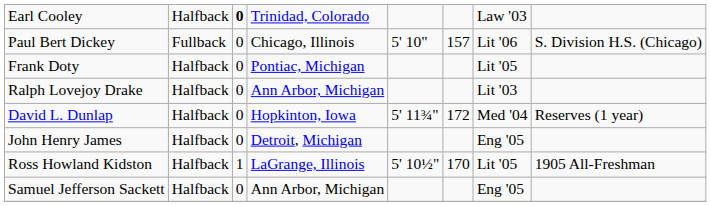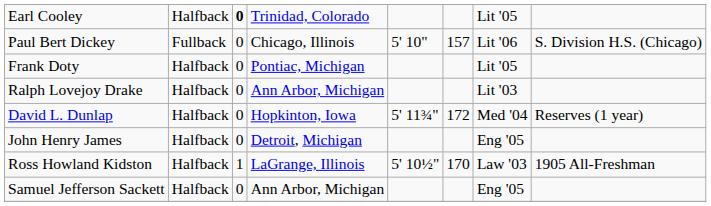 <table class="wikitable">
 <tr>
 </tr>
 <tr>
 <td>Earl Cooley</td>
 <td>Halfback</td>
 <td><strong>0</strong></td>
 <td><a href='#'>Trinidad, Colorado</a></td>
 <td></td>
 <td></td>
-<td>Law '03</td>
+<td>Lit '05</td>
 <td></td>
 </tr>
 <tr>
 <td>Paul Bert Dickey</td>
 <td>Fullback</td>
 <td>0</td>
 <td>Chicago, Illinois</td>
 <td>5' 10"</td>
 <td>157</td>
 <td>Lit '06</td>
 <td>S. Division H.S. (Chicago)</td>
 </tr>
 <tr>
 <td>Frank Doty</td>
 <td>Halfback</td>
 <td>0</td>
 <td><a href='#'>Pontiac, Michigan</a></td>
 <td></td>
 <td></td>
 <td>Lit '05</td>
 <td></td>
 </tr>
 <tr>
 <td>Ralph Lovejoy Drake</td>
 <td>Halfback</td>
 <td>0</td>
 <td><a href='#'>Ann Arbor, Michigan</a></td>
 <td></td>
 <td></td>
 <td>Lit '03</td>
 <td></td>
 </tr>
 <tr>
 <td><a href='#'>David L. Dunlap</a></td>
 <td>Halfback</td>
 <td>0</td>
 <td><a href='#'>Hopkinton, Iowa</a></td>
 <td>5' 11¾"</td>
 <td>172</td>
 <td>Med '04</td>
 <td>Reserves (1 year)</td>
 </tr>
 <tr>
 <td>John Henry James</td>
 <td>Halfback</td>
 <td>0</td>
 <td><a href='#'>Detroit</a>, <a href='#'>Michigan</a></td>
 <td></td>
 <td></td>
 <td>Eng '05</td>
 <td></td>
 </tr>
 <tr>
 <td>Ross Howland Kidston</td>
 <td>Halfback</td>
 <td>1</td>
 <td><a href='#'>LaGrange, Illinois</a></td>
 <td>5' 10½"</td>
 <td>170</td>
-<td>Lit '05</td>
+<td>Law '03</td>
 <td>1905 All-Freshman</td>
 </tr>
 <tr>
 <td>Samuel Jefferson Sackett</td>
 <td>Halfback</td>
 <td>0</td>
 <td>Ann Arbor, Michigan</td>
 <td></td>
 <td></td>
 <td>Eng '05</td>
 <td></td>
 </tr>
 <tr>
 </tr>
 </table>
